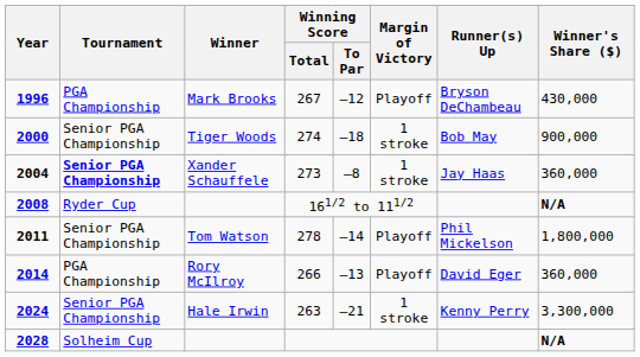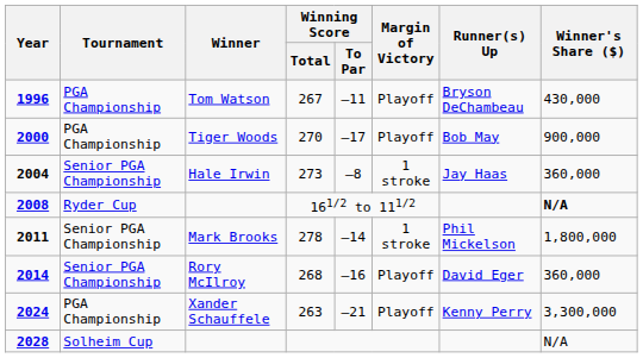 <table class="wikitable">
 <tr>
 <th rowspan="2">Year</th>
 <th rowspan="2">Tournament</th>
 <th rowspan="2">Winner</th>
 <th colspan="2">Winning Score</th>
 <th rowspan="2">Margin of<br>Victory</th>
 <th rowspan="2">Runner(s) Up</th>
 <th rowspan="2">Winner's Share ($)</th>
 </tr>
 <tr>
 <th>Total</th>
 <th>To Par</th>
 </tr>
 <tr>
 <td align=center><strong><a href='#'>1996</a></strong></td>
 <td><a href='#'>PGA Championship</a></td>
-<td> <a href='#'>Mark Brooks</a></td>
+<td> <a href='#'>Tom Watson</a></td>
 <td align="center">267</td>
-<td align="center">–12</td>
+<td align="center">–11</td>
 <td align="center">Playoff</td>
 <td> <a href='#'>Bryson DeChambeau</a></td>
 <td>430,000</td>
 </tr>
 <tr>
 <td align=center><strong><a href='#'>2000</a></strong></td>
-<td>Senior PGA Championship</td>
+<td>PGA Championship</td>
 <td> <a href='#'>Tiger Woods</a></td>
-<td align="center">274</td>
-<td align="center">–18</td>
-<td align="center">1 stroke</td>
+<td align="center">270</td>
+<td align="center">–17</td>
+<td align="center">Playoff</td>
 <td> <a href='#'>Bob May</a></td>
 <td>900,000</td>
 </tr>
 <tr>
 <td align=center> <strong>2004</strong> </td>
-<td><strong><a href='#'>Senior PGA Championship</a></strong></td>
-<td> <a href='#'>Xander Schauffele</a></td>
+<td><a href='#'>Senior PGA Championship</a></td>
+<td> <a href='#'>Hale Irwin</a></td>
 <td align="center">273</td>
 <td align="center">–8</td>
 <td align="center">1 stroke</td>
 <td> <a href='#'>Jay Haas</a></td>
 <td>360,000</td>
 </tr>
 <tr>
 <td align=center><strong><a href='#'>2008</a></strong></td>
 <td><a href='#'>Ryder Cup</a></td>
 <td></td>
 <td colspan="3" align="center">16<sup>1/2</sup> to 11<sup>1/2</sup></td>
 <td></td>
 <td><strong>N/A</strong></td>
 </tr>
 <tr>
 <td align=center><strong>2011</strong></td>
 <td>Senior PGA Championship</td>
-<td> <a href='#'>Tom Watson</a></td>
+<td> <a href='#'>Mark Brooks</a></td>
 <td align="center">278</td>
 <td align="center">–14</td>
-<td align="center">Playoff</td>
+<td align="center">1 stroke</td>
 <td> <a href='#'>Phil Mickelson</a></td>
 <td>1,800,000</td>
 </tr>
 <tr>
 <td align=center><strong><a href='#'>2014</a></strong></td>
-<td>PGA Championship</td>
+<td><a href='#'>Senior PGA Championship</a></td>
 <td> <a href='#'>Rory McIlroy</a></td>
-<td align="center">266</td>
-<td align="center">–13</td>
+<td align="center">268</td>
+<td align="center">–16</td>
 <td align="center">Playoff</td>
 <td> <a href='#'>David Eger</a></td>
 <td>360,000</td>
 </tr>
 <tr>
 <td align=center><strong><a href='#'>2024</a></strong></td>
-<td><a href='#'>Senior PGA Championship</a></td>
-<td> <a href='#'>Hale Irwin</a></td>
+<td>PGA Championship</td>
+<td> <a href='#'>Xander Schauffele</a></td>
 <td align="center">263</td>
 <td align="center">–21</td>
-<td align="center">1 stroke</td>
+<td align="center">Playoff</td>
 <td> <a href='#'>Kenny Perry</a></td>
 <td>3,300,000</td>
 </tr>
 <tr>
 <td align=center><strong><a href='#'>2028</a></strong></td>
 <td><a href='#'>Solheim Cup</a></td>
 <td></td>
 <td colspan="3" align="center"></td>
 <td></td>
-<td><strong>N/A</strong></td>
+<td>N/A</td>
 </tr>
 </table>
